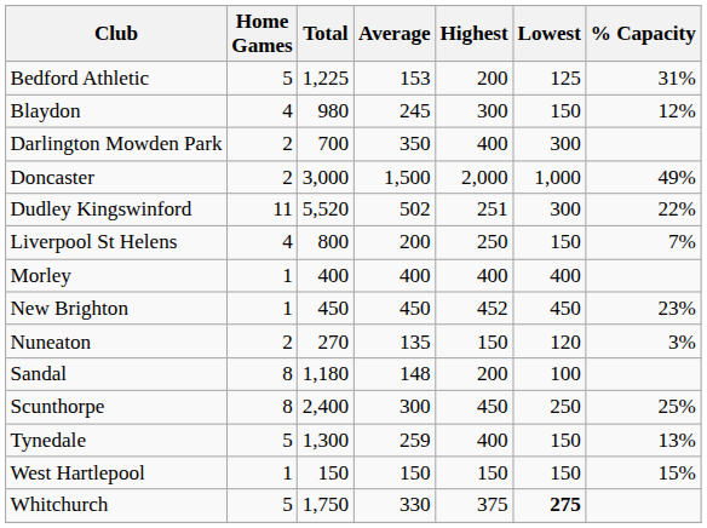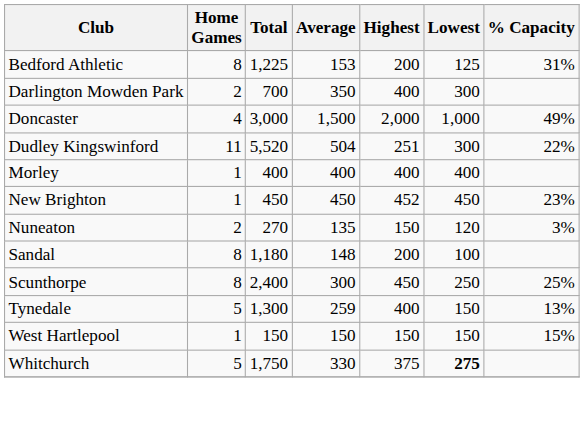 <table class="wikitable sortable" style="text-align:right">
 <tr>
 <th>Club</th>
 <th>Home<br>Games</th>
 <th>Total</th>
 <th>Average</th>
 <th>Highest</th>
 <th>Lowest</th>
 <th>% Capacity</th>
 </tr>
 <tr>
 <td style="text-align:left">Bedford Athletic</td>
-<td>5</td>
+<td>8</td>
 <td>1,225</td>
 <td>153</td>
 <td>200</td>
 <td>125</td>
 <td>31%</td>
-</tr>
-<tr>
-<td style="text-align:left">Blaydon</td>
-<td>4</td>
-<td>980</td>
-<td>245</td>
-<td>300</td>
-<td>150</td>
-<td>12%</td>
 </tr>
 <tr>
 <td style="text-align:left">Darlington Mowden Park</td>
 <td>2</td>
 <td>700</td>
 <td>350</td>
 <td>400</td>
 <td>300</td>
 <td></td>
 </tr>
 <tr>
 <td style="text-align:left">Doncaster</td>
-<td>2</td>
+<td>4</td>
 <td>3,000</td>
 <td>1,500</td>
 <td>2,000</td>
 <td>1,000</td>
 <td>49%</td>
 </tr>
 <tr>
 <td style="text-align:left">Dudley Kingswinford</td>
 <td>11</td>
 <td>5,520</td>
-<td>502</td>
+<td>504</td>
 <td>251</td>
 <td>300</td>
 <td>22%</td>
-</tr>
-<tr>
-<td style="text-align:left">Liverpool St Helens</td>
-<td>4</td>
-<td>800</td>
-<td>200</td>
-<td>250</td>
-<td>150</td>
-<td>7%</td>
 </tr>
 <tr>
 <td style="text-align:left">Morley</td>
 <td>1</td>
 <td>400</td>
 <td>400</td>
 <td>400</td>
 <td>400</td>
 <td></td>
 </tr>
 <tr>
 <td style="text-align:left">New Brighton</td>
 <td>1</td>
 <td>450</td>
 <td>450</td>
 <td>452</td>
 <td>450</td>
 <td>23%</td>
 </tr>
 <tr>
 <td style="text-align:left">Nuneaton</td>
 <td>2</td>
 <td>270</td>
 <td>135</td>
 <td>150</td>
 <td>120</td>
 <td>3%</td>
 </tr>
 <tr>
 <td style="text-align:left">Sandal</td>
 <td>8</td>
 <td>1,180</td>
 <td>148</td>
 <td>200</td>
 <td>100</td>
 <td></td>
 </tr>
 <tr>
 <td style="text-align:left">Scunthorpe</td>
 <td>8</td>
 <td>2,400</td>
 <td>300</td>
 <td>450</td>
 <td>250</td>
 <td>25%</td>
 </tr>
 <tr>
 <td style="text-align:left">Tynedale</td>
 <td>5</td>
 <td>1,300</td>
 <td>259</td>
 <td>400</td>
 <td>150</td>
 <td>13%</td>
 </tr>
 <tr>
 <td style="text-align:left">West Hartlepool</td>
 <td>1</td>
 <td>150</td>
 <td>150</td>
 <td>150</td>
 <td>150</td>
 <td>15%</td>
 </tr>
 <tr>
 <td style="text-align:left">Whitchurch</td>
 <td>5</td>
 <td>1,750</td>
 <td>330</td>
 <td>375</td>
 <td><strong>275</strong></td>
 <td></td>
 </tr>
 <tr>
 </tr>
 </table>
